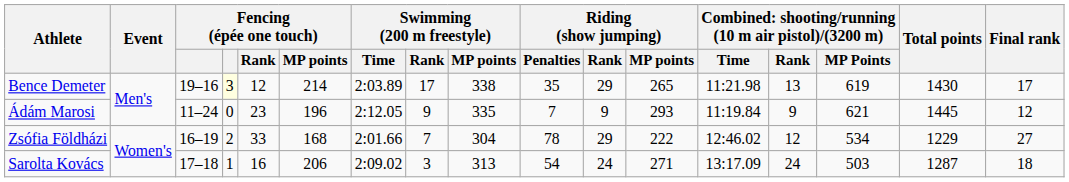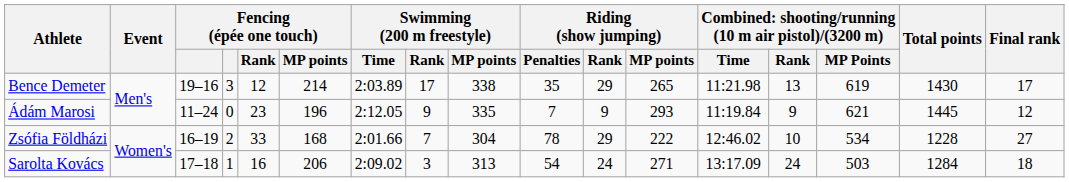 <table class="wikitable" style="font-size:90%">
 <tr>
 <th rowspan="2">Athlete</th>
 <th rowspan="2">Event</th>
 <th colspan=4>Fencing<br><span>(épée one touch)</span></th>
 <th colspan=3>Swimming<br><span>(200 m freestyle)</span></th>
 <th colspan=3>Riding<br><span>(show jumping)</span></th>
 <th colspan=3>Combined: shooting/running<br><span>(10 m air pistol)/(3200 m)</span></th>
 <th rowspan=2>Total points</th>
 <th rowspan=2>Final rank</th>
 </tr>
 <tr style="font-size:95%">
 <th></th>
 <th></th>
 <th>Rank</th>
 <th>MP points</th>
 <th>Time</th>
 <th>Rank</th>
 <th>MP points</th>
 <th>Penalties</th>
 <th>Rank</th>
 <th>MP points</th>
 <th>Time</th>
 <th>Rank</th>
 <th>MP Points</th>
 </tr>
 <tr align=center>
 <td align=left><a href='#'>Bence Demeter</a></td>
 <td align=left rowspan=2><a href='#'>Men's</a></td>
 <td>19–16</td>
-<td style="background: lightyellow;">3</td>
+<td>3</td>
 <td>12</td>
 <td>214</td>
 <td>2:03.89</td>
 <td>17</td>
 <td>338</td>
 <td>35</td>
 <td>29</td>
 <td>265</td>
 <td>11:21.98</td>
 <td>13</td>
 <td>619</td>
 <td>1430</td>
 <td>17</td>
 </tr>
 <tr align=center>
 <td align=left><a href='#'>Ádám Marosi</a></td>
 <td>11–24</td>
 <td>0</td>
 <td>23</td>
 <td>196</td>
 <td>2:12.05</td>
 <td>9</td>
 <td>335</td>
 <td>7</td>
 <td>9</td>
 <td>293</td>
 <td>11:19.84</td>
 <td>9</td>
 <td>621</td>
 <td>1445</td>
 <td>12</td>
 </tr>
 <tr align=center>
 <td align=left><a href='#'>Zsófia Földházi</a></td>
 <td align=left rowspan=2><a href='#'>Women's</a></td>
 <td>16–19</td>
 <td>2</td>
 <td>33</td>
 <td>168</td>
 <td>2:01.66</td>
 <td>7</td>
 <td>304</td>
 <td>78</td>
 <td>29</td>
 <td>222</td>
 <td>12:46.02</td>
-<td>12</td>
+<td>10</td>
 <td>534</td>
-<td>1229</td>
+<td>1228</td>
 <td>27</td>
 </tr>
 <tr align=center>
 <td align=left><a href='#'>Sarolta Kovács</a></td>
 <td>17–18</td>
 <td>1</td>
 <td>16</td>
 <td>206</td>
 <td>2:09.02</td>
 <td>3</td>
 <td>313</td>
 <td>54</td>
 <td>24</td>
 <td>271</td>
 <td>13:17.09</td>
 <td>24</td>
 <td>503</td>
-<td>1287</td>
+<td>1284</td>
 <td>18</td>
 </tr>
 </table>
